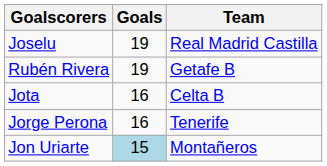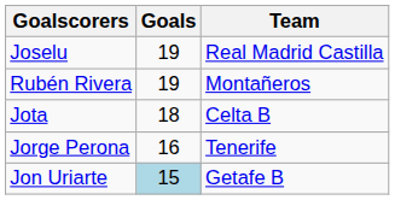 <table class="wikitable sortable">
 <tr>
 <th>Goalscorers</th>
 <th>Goals</th>
 <th>Team</th>
 </tr>
 <tr>
 <td> <a href='#'>Joselu</a></td>
 <td align=center>19</td>
 <td><a href='#'>Real Madrid Castilla</a></td>
 </tr>
 <tr>
 <td> <a href='#'>Rubén Rivera</a></td>
 <td align=center>19</td>
-<td><a href='#'>Getafe B</a></td>
+<td><a href='#'>Montañeros</a></td>
 </tr>
 <tr>
 <td> <a href='#'>Jota</a></td>
-<td align=center>16</td>
+<td align=center>18</td>
 <td><a href='#'>Celta B</a></td>
 </tr>
 <tr>
 <td> <a href='#'>Jorge Perona</a></td>
 <td align=center>16</td>
 <td><a href='#'>Tenerife</a></td>
 </tr>
 <tr>
 <td> <a href='#'>Jon Uriarte</a></td>
 <td align=center style="background: lightblue;">15</td>
-<td><a href='#'>Montañeros</a></td>
+<td><a href='#'>Getafe B</a></td>
 </tr>
 </table>
